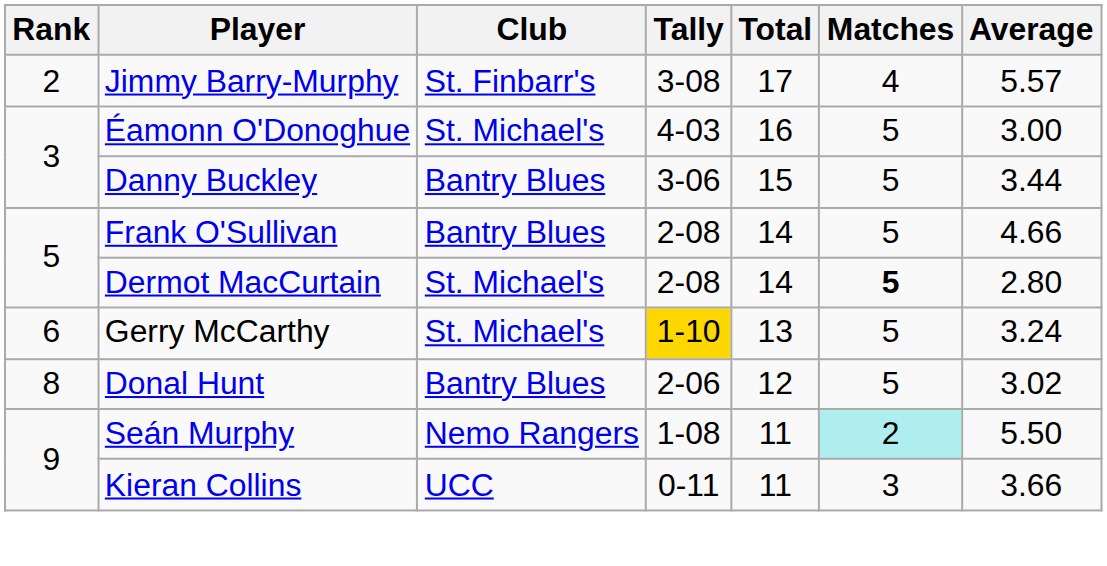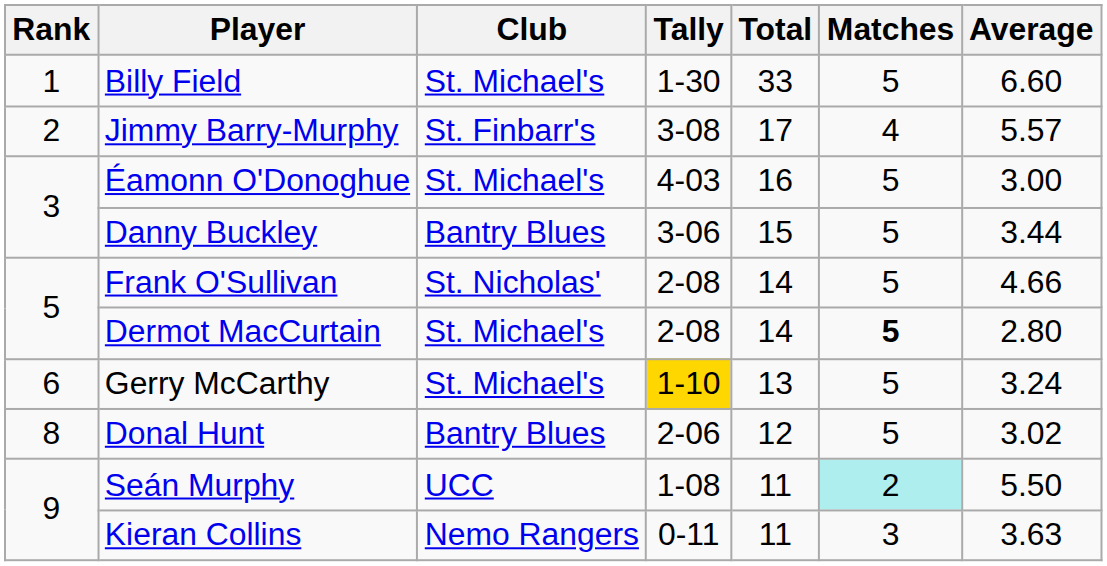 <table class="wikitable">
 <tr>
 <th>Rank</th>
 <th>Player</th>
 <th>Club</th>
 <th>Tally</th>
 <th>Total</th>
 <th>Matches</th>
 <th>Average</th>
+</tr>
+<tr>
+<td rowspan="1" style="text-align:center;">1</td>
+<td><a href='#'>Billy Field</a></td>
+<td><a href='#'>St. Michael's</a></td>
+<td align=center>1-30</td>
+<td align=center>33</td>
+<td align=center>5</td>
+<td align=center>6.60</td>
 </tr>
 <tr>
 <td rowspan="1" style="text-align:center;">2</td>
 <td><a href='#'>Jimmy Barry-Murphy</a></td>
 <td><a href='#'>St. Finbarr's</a></td>
 <td align=center>3-08</td>
 <td align=center>17</td>
 <td align=center>4</td>
 <td align=center>5.57</td>
 </tr>
 <tr>
 <td rowspan="2" style="text-align:center;">3</td>
 <td><a href='#'>Éamonn O'Donoghue</a></td>
 <td><a href='#'>St. Michael's</a></td>
 <td align=center>4-03</td>
 <td align=center>16</td>
 <td align=center>5</td>
 <td align=center>3.00</td>
 </tr>
 <tr>
 <td><a href='#'>Danny Buckley</a></td>
 <td><a href='#'>Bantry Blues</a></td>
 <td align=center>3-06</td>
 <td align=center>15</td>
 <td align=center>5</td>
 <td align=center>3.44</td>
 </tr>
 <tr>
 <td rowspan="2" style="text-align:center;">5</td>
 <td><a href='#'>Frank O'Sullivan</a></td>
-<td><a href='#'>Bantry Blues</a></td>
+<td><a href='#'>St. Nicholas'</a></td>
 <td align=center>2-08</td>
 <td align=center>14</td>
 <td align=center>5</td>
 <td align=center>4.66</td>
 </tr>
 <tr>
 <td><a href='#'>Dermot MacCurtain</a></td>
 <td><a href='#'>St. Michael's</a></td>
 <td align=center>2-08</td>
 <td align=center>14</td>
 <td align=center><strong>5</strong></td>
 <td align=center>2.80</td>
 </tr>
 <tr>
 <td rowspan="1" style="text-align:center;">6</td>
 <td>Gerry McCarthy</td>
 <td><a href='#'>St. Michael's</a></td>
 <td align=center style="background: gold;">1-10</td>
 <td align=center>13</td>
 <td align=center>5</td>
 <td align=center>3.24</td>
 </tr>
 <tr>
 <td rowspan="1" style="text-align:center;">8</td>
 <td><a href='#'>Donal Hunt</a></td>
 <td><a href='#'>Bantry Blues</a></td>
 <td align=center>2-06</td>
 <td align=center>12</td>
 <td align=center>5</td>
 <td align=center>3.02</td>
 </tr>
 <tr>
 <td rowspan="2" style="text-align:center;">9</td>
 <td><a href='#'>Seán Murphy</a></td>
-<td><a href='#'>Nemo Rangers</a></td>
+<td><a href='#'>UCC</a></td>
 <td align=center>1-08</td>
 <td align=center>11</td>
 <td align=center style="background: paleturquoise;">2</td>
 <td align=center>5.50</td>
 </tr>
 <tr>
 <td><a href='#'>Kieran Collins</a></td>
-<td><a href='#'>UCC</a></td>
+<td><a href='#'>Nemo Rangers</a></td>
 <td align=center>0-11</td>
 <td align=center>11</td>
 <td align=center>3</td>
-<td align=center>3.66</td>
+<td align=center>3.63</td>
 </tr>
 </table>
